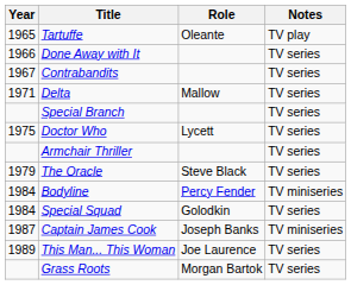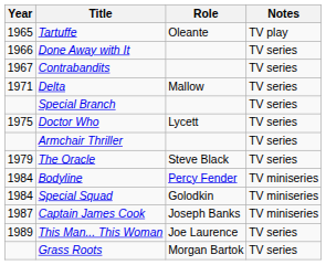 <table class="wikitable">
 <tr>
 <th>Year</th>
 <th>Title</th>
 <th>Role</th>
 <th>Notes</th>
 </tr>
 <tr>
 <td>1965</td>
 <td><em><a href='#'>Tartuffe</a></em></td>
 <td>Oleante</td>
 <td>TV play</td>
 </tr>
 <tr>
 <td>1966</td>
 <td><em><a href='#'>Done Away with It</a></em></td>
 <td></td>
 <td>TV series</td>
 </tr>
 <tr>
 <td>1967</td>
 <td><em><a href='#'>Contrabandits</a></em></td>
 <td></td>
 <td>TV series</td>
 </tr>
 <tr>
 <td>1971</td>
 <td><em><a href='#'>Delta</a></em></td>
 <td>Mallow</td>
 <td>TV series</td>
 </tr>
 <tr>
 <td></td>
 <td><em><a href='#'>Special Branch</a></em></td>
 <td></td>
 <td>TV series</td>
 </tr>
 <tr>
 <td>1975</td>
 <td><em><a href='#'>Doctor Who</a></em></td>
 <td>Lycett</td>
 <td>TV series</td>
 </tr>
 <tr>
 <td></td>
 <td><em><a href='#'>Armchair Thriller</a></em></td>
 <td></td>
 <td>TV series</td>
 </tr>
 <tr>
 <td>1979</td>
 <td><em><a href='#'>The Oracle</a></em></td>
 <td>Steve Black</td>
 <td>TV series</td>
 </tr>
 <tr>
 <td>1984</td>
 <td><em><a href='#'>Bodyline</a></em></td>
 <td><a href='#'>Percy Fender</a></td>
 <td>TV miniseries</td>
 </tr>
 <tr>
 <td>1984</td>
 <td><em><a href='#'>Special Squad</a></em></td>
 <td>Golodkin</td>
-<td>TV series</td>
+<td>TV miniseries</td>
 </tr>
 <tr>
 <td>1987</td>
 <td><em><a href='#'>Captain James Cook</a></em></td>
 <td>Joseph Banks</td>
 <td>TV miniseries</td>
 </tr>
 <tr>
 <td>1989</td>
 <td><em><a href='#'>This Man... This Woman</a></em></td>
 <td>Joe Laurence</td>
 <td>TV series</td>
 </tr>
 <tr>
 <td></td>
 <td><em><a href='#'>Grass Roots</a></em></td>
 <td>Morgan Bartok</td>
 <td>TV series</td>
 </tr>
 </table>
